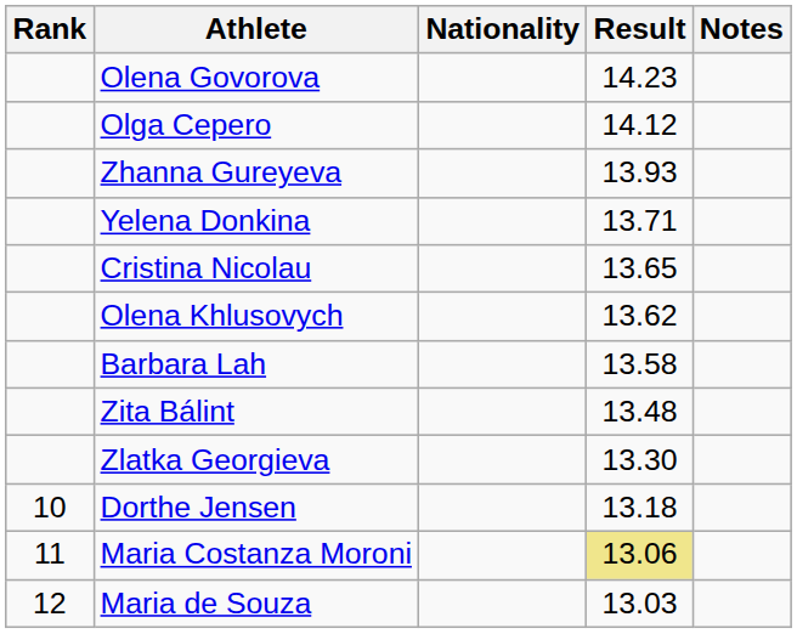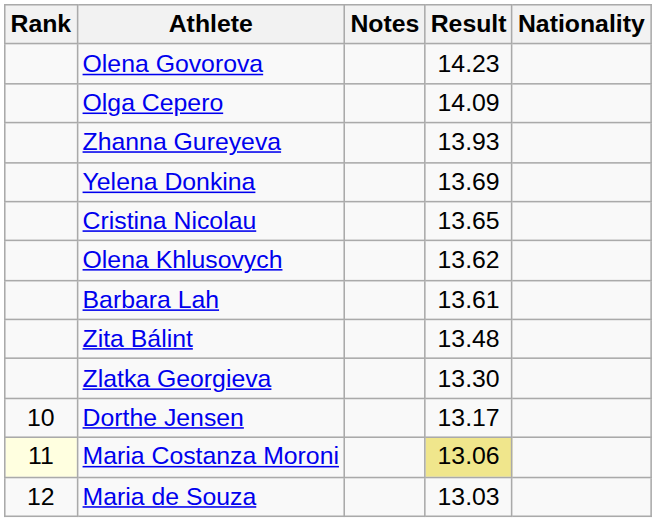 <table class="wikitable sortable" style="text-align:center">
 <tr>
 <th>Rank</th>
 <th>Athlete</th>
+<th>Notes</th>
+<th>Result</th>
 <th>Nationality</th>
-<th>Result</th>
-<th>Notes</th>
 </tr>
 <tr>
 <td></td>
 <td align=left><a href='#'>Olena Govorova</a></td>
+<td></td>
+<td>14.23</td>
 <td align=left></td>
-<td>14.23</td>
-<td></td>
 </tr>
 <tr>
 <td></td>
 <td align=left><a href='#'>Olga Cepero</a></td>
+<td></td>
+<td>14.09</td>
 <td align=left></td>
-<td>14.12</td>
-<td></td>
 </tr>
 <tr>
 <td></td>
 <td align=left><a href='#'>Zhanna Gureyeva</a></td>
+<td></td>
+<td>13.93</td>
 <td align=left></td>
-<td>13.93</td>
-<td></td>
 </tr>
 <tr>
 <td></td>
 <td align=left><a href='#'>Yelena Donkina</a></td>
+<td></td>
+<td>13.69</td>
 <td align=left></td>
-<td>13.71</td>
-<td></td>
 </tr>
 <tr>
 <td></td>
 <td align=left><a href='#'>Cristina Nicolau</a></td>
+<td></td>
+<td>13.65</td>
 <td align=left></td>
-<td>13.65</td>
-<td></td>
 </tr>
 <tr>
 <td></td>
 <td align=left><a href='#'>Olena Khlusovych</a></td>
+<td></td>
+<td>13.62</td>
 <td align=left></td>
-<td>13.62</td>
-<td></td>
 </tr>
 <tr>
 <td></td>
 <td align=left><a href='#'>Barbara Lah</a></td>
+<td></td>
+<td>13.61</td>
 <td align=left></td>
-<td>13.58</td>
-<td></td>
 </tr>
 <tr>
 <td></td>
 <td align=left><a href='#'>Zita Bálint</a></td>
+<td></td>
+<td>13.48</td>
 <td align=left></td>
-<td>13.48</td>
-<td></td>
 </tr>
 <tr>
 <td></td>
 <td align=left><a href='#'>Zlatka Georgieva</a></td>
+<td></td>
+<td>13.30</td>
 <td align=left></td>
-<td>13.30</td>
-<td></td>
 </tr>
 <tr>
 <td>10</td>
 <td align=left><a href='#'>Dorthe Jensen</a></td>
+<td></td>
+<td>13.17</td>
 <td align=left></td>
-<td>13.18</td>
-<td></td>
 </tr>
 <tr>
-<td>11</td>
+<td style="background: lightyellow;">11</td>
 <td align=left><a href='#'>Maria Costanza Moroni</a></td>
+<td></td>
+<td style="background: khaki;">13.06</td>
 <td align=left></td>
-<td style="background: khaki;">13.06</td>
-<td></td>
 </tr>
 <tr>
 <td>12</td>
 <td align=left><a href='#'>Maria de Souza</a></td>
+<td></td>
+<td>13.03</td>
 <td align=left></td>
-<td>13.03</td>
-<td></td>
 </tr>
 </table>
